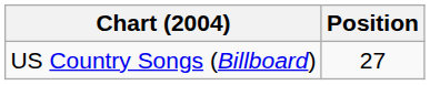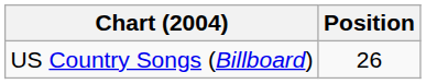 <table class="wikitable sortable">
 <tr>
 <th scope="col">Chart (2004)</th>
 <th scope="col">Position</th>
 </tr>
 <tr>
 <td>US <a href='#'>Country Songs</a> (<em><a href='#'>Billboard</a></em>)</td>
-<td align="center">27</td>
+<td align="center">26</td>
 </tr>
 </table>
